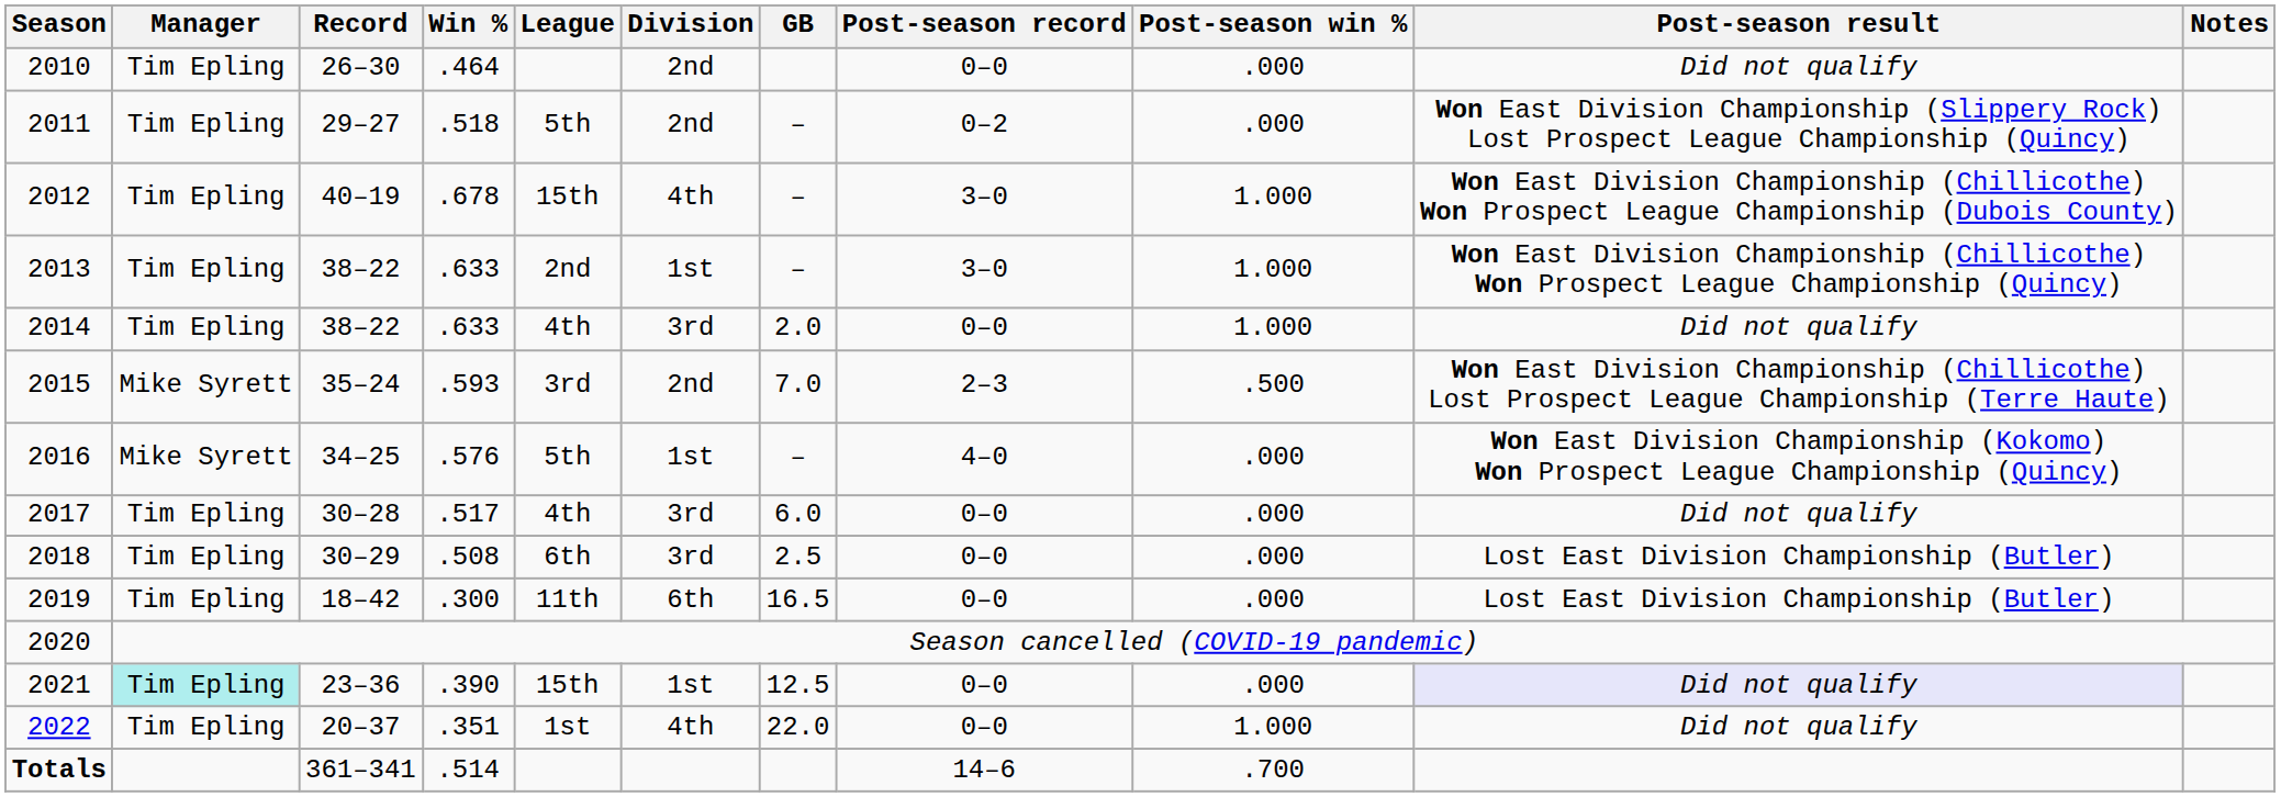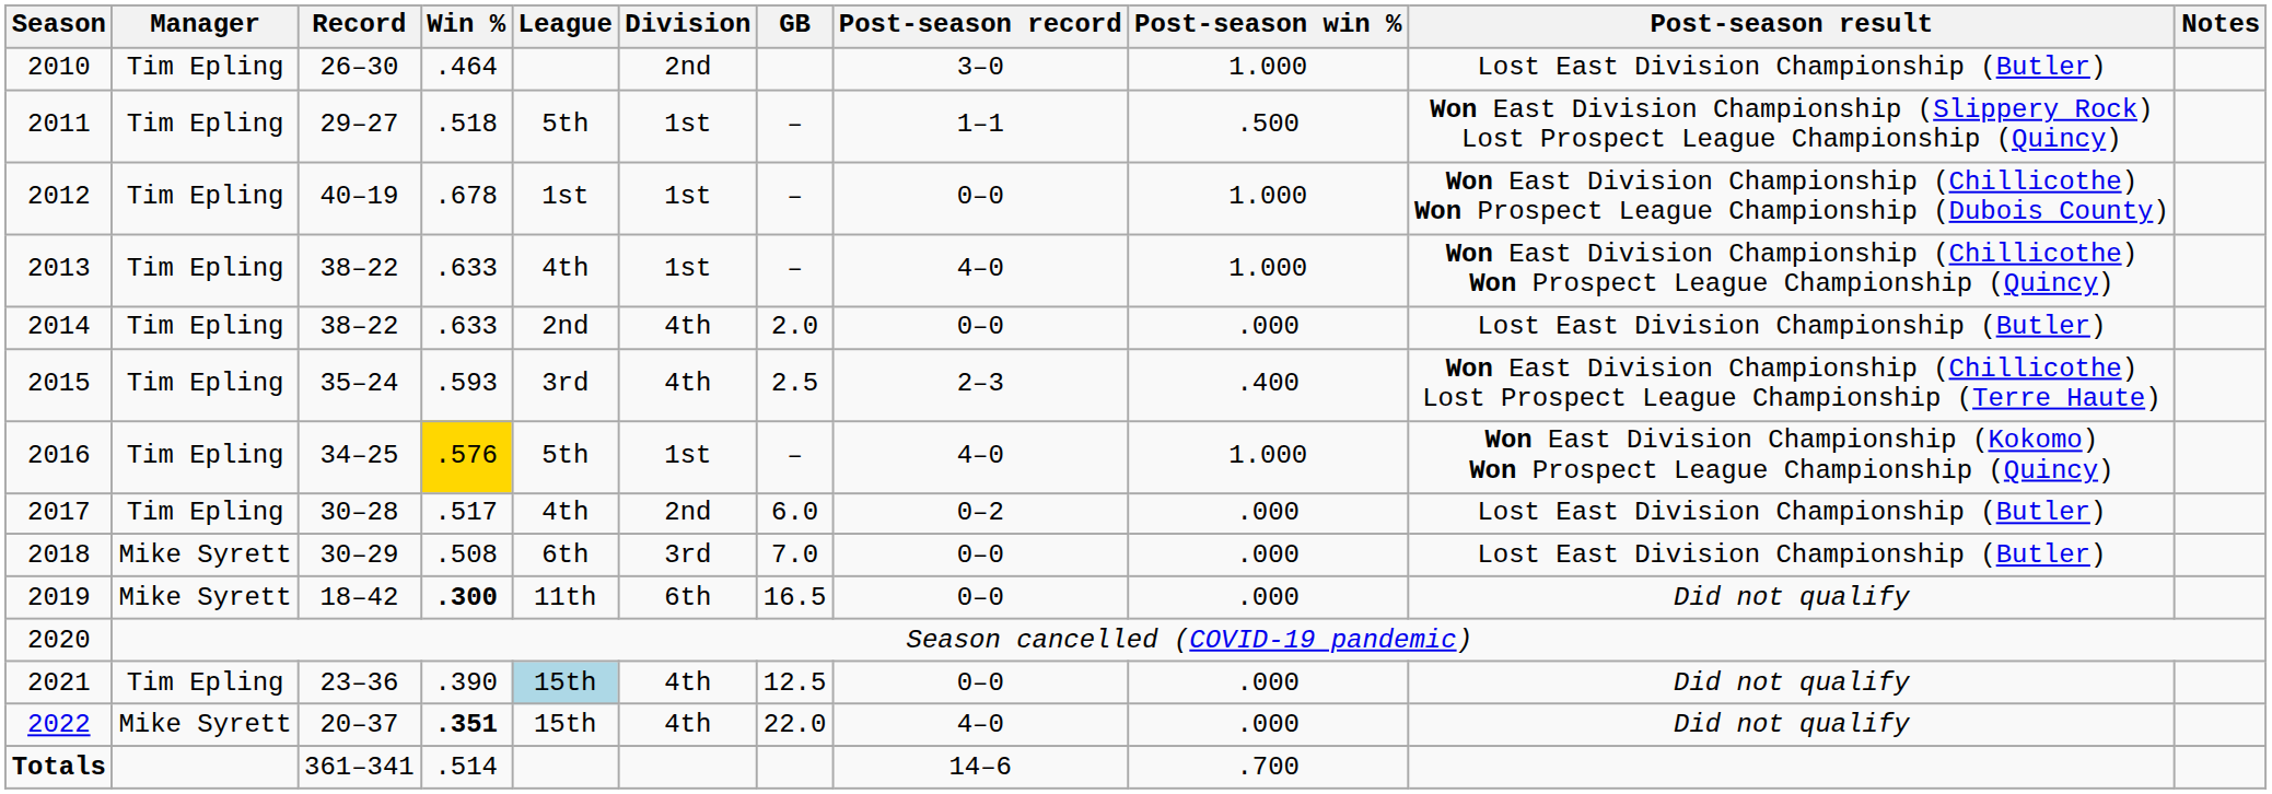 <table class="wikitable sortable" style="font-size: 95%; text-align:center;">
 <tr>
 <th>Season</th>
 <th>Manager</th>
 <th>Record</th>
 <th>Win %</th>
 <th>League</th>
 <th>Division</th>
 <th>GB</th>
 <th>Post-season record</th>
 <th>Post-season win %</th>
 <th>Post-season result</th>
 <th>Notes</th>
 </tr>
 <tr>
 <td>2010</td>
 <td>Tim Epling</td>
 <td>26–30</td>
 <td>.464</td>
 <td></td>
 <td>2nd</td>
 <td></td>
-<td>0–0</td>
-<td>.000</td>
-<td><em>Did not qualify</em></td>
+<td>3–0</td>
+<td>1.000</td>
+<td>Lost East Division Championship (<a href='#'>Butler</a>)</td>
 <td></td>
 </tr>
 <tr>
 <td>2011</td>
 <td>Tim Epling</td>
 <td>29–27</td>
 <td>.518</td>
 <td>5th</td>
-<td>2nd</td>
+<td>1st</td>
 <td>–</td>
-<td>0–2</td>
-<td>.000</td>
+<td>1–1</td>
+<td>.500</td>
 <td><strong>Won</strong> East Division Championship (<a href='#'>Slippery Rock</a>)<br> Lost Prospect League Championship (<a href='#'>Quincy</a>)</td>
 <td></td>
 </tr>
 <tr>
 <td>2012</td>
 <td>Tim Epling</td>
 <td>40–19</td>
 <td>.678</td>
-<td>15th</td>
-<td>4th</td>
+<td>1st</td>
+<td>1st</td>
 <td>–</td>
-<td>3–0</td>
+<td>0–0</td>
 <td>1.000</td>
 <td><strong>Won</strong> East Division Championship (<a href='#'>Chillicothe</a>)<br> <strong>Won</strong> Prospect League Championship (<a href='#'>Dubois County</a>)</td>
 <td></td>
 </tr>
 <tr>
 <td>2013</td>
 <td>Tim Epling</td>
 <td>38–22</td>
 <td>.633</td>
-<td>2nd</td>
+<td>4th</td>
 <td>1st</td>
 <td>–</td>
-<td>3–0</td>
+<td>4–0</td>
 <td>1.000</td>
 <td><strong>Won</strong> East Division Championship (<a href='#'>Chillicothe</a>)<br> <strong>Won</strong> Prospect League Championship (<a href='#'>Quincy</a>)</td>
 <td></td>
 </tr>
 <tr>
 <td>2014</td>
 <td>Tim Epling</td>
 <td>38–22</td>
 <td>.633</td>
+<td>2nd</td>
 <td>4th</td>
-<td>3rd</td>
 <td>2.0</td>
 <td>0–0</td>
-<td>1.000</td>
-<td><em>Did not qualify</em></td>
+<td>.000</td>
+<td>Lost East Division Championship (<a href='#'>Butler</a>)</td>
 <td></td>
 </tr>
 <tr>
 <td>2015</td>
-<td>Mike Syrett</td>
+<td>Tim Epling</td>
 <td>35–24</td>
 <td>.593</td>
 <td>3rd</td>
-<td>2nd</td>
-<td>7.0</td>
+<td>4th</td>
+<td>2.5</td>
 <td>2–3</td>
-<td>.500</td>
+<td>.400</td>
 <td><strong>Won</strong> East Division Championship (<a href='#'>Chillicothe</a>)<br> Lost Prospect League Championship (<a href='#'>Terre Haute</a>)</td>
 <td></td>
 </tr>
 <tr>
 <td>2016</td>
-<td>Mike Syrett</td>
+<td>Tim Epling</td>
 <td>34–25</td>
-<td>.576</td>
+<td style="background: gold;">.576</td>
 <td>5th</td>
 <td>1st</td>
 <td>–</td>
 <td>4–0</td>
-<td>.000</td>
+<td>1.000</td>
 <td><strong>Won</strong> East Division Championship (<a href='#'>Kokomo</a>)<br> <strong>Won</strong> Prospect League Championship (<a href='#'>Quincy</a>)</td>
 <td></td>
 </tr>
 <tr>
 <td>2017</td>
 <td>Tim Epling</td>
 <td>30–28</td>
 <td>.517</td>
 <td>4th</td>
-<td>3rd</td>
+<td>2nd</td>
 <td>6.0</td>
-<td>0–0</td>
+<td>0–2</td>
 <td>.000</td>
-<td><em>Did not qualify</em></td>
+<td>Lost East Division Championship (<a href='#'>Butler</a>)</td>
 <td></td>
 </tr>
 <tr>
 <td>2018</td>
-<td>Tim Epling</td>
+<td>Mike Syrett</td>
 <td>30–29</td>
 <td>.508</td>
 <td>6th</td>
 <td>3rd</td>
-<td>2.5</td>
+<td>7.0</td>
 <td>0–0</td>
 <td>.000</td>
 <td>Lost East Division Championship (<a href='#'>Butler</a>)</td>
 <td></td>
 </tr>
 <tr>
 <td>2019</td>
-<td>Tim Epling</td>
+<td>Mike Syrett</td>
 <td>18–42</td>
-<td>.300</td>
+<td><strong>.300</strong></td>
 <td>11th</td>
 <td>6th</td>
 <td>16.5</td>
 <td>0–0</td>
 <td>.000</td>
-<td>Lost East Division Championship (<a href='#'>Butler</a>)</td>
+<td><em>Did not qualify</em></td>
 <td></td>
 </tr>
 <tr>
 <td>2020</td>
 <td colspan="10"><em>Season cancelled (<a href='#'>COVID-19 pandemic</a>)</em></td>
 </tr>
 <tr>
 <td>2021</td>
-<td style="background: paleturquoise;">Tim Epling</td>
+<td>Tim Epling</td>
 <td>23–36</td>
 <td>.390</td>
-<td>15th</td>
-<td>1st</td>
+<td style="background: lightblue;">15th</td>
+<td>4th</td>
 <td>12.5</td>
 <td>0–0</td>
 <td>.000</td>
-<td style="background: lavender;"><em>Did not qualify</em></td>
+<td><em>Did not qualify</em></td>
 <td></td>
 </tr>
 <tr>
 <td><a href='#'>2022</a></td>
-<td>Tim Epling</td>
+<td>Mike Syrett</td>
 <td>20–37</td>
-<td>.351</td>
-<td>1st</td>
+<td><strong>.351</strong></td>
+<td>15th</td>
 <td>4th</td>
 <td>22.0</td>
-<td>0–0</td>
-<td>1.000</td>
+<td>4–0</td>
+<td>.000</td>
 <td><em>Did not qualify</em></td>
 <td></td>
 </tr>
 <tr>
 <td><strong>Totals</strong></td>
 <td></td>
 <td>361–341</td>
 <td>.514</td>
 <td></td>
 <td></td>
 <td></td>
 <td>14–6</td>
 <td>.700</td>
 <td></td>
 <td></td>
 </tr>
 </table>
